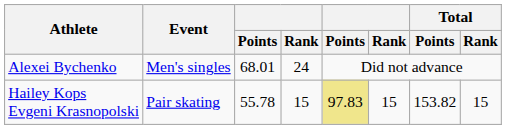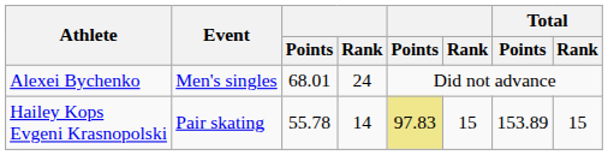 <table class="wikitable" style="font-size:90%">
 <tr>
 <th rowspan="2">Athlete</th>
 <th rowspan="2">Event</th>
 <th colspan="2"></th>
 <th colspan="2"></th>
 <th colspan="2">Total</th>
 </tr>
 <tr style="font-size:95%">
 <th>Points</th>
 <th>Rank</th>
 <th>Points</th>
 <th>Rank</th>
 <th>Points</th>
 <th>Rank</th>
 </tr>
 <tr align=center>
 <td align=left><a href='#'>Alexei Bychenko</a></td>
 <td align=left><a href='#'>Men's singles</a></td>
 <td>68.01</td>
 <td>24</td>
 <td colspan=4>Did not advance</td>
 </tr>
 <tr align=center>
 <td align=left><a href='#'>Hailey Kops</a><br><a href='#'>Evgeni Krasnopolski</a></td>
 <td align=left><a href='#'>Pair skating</a></td>
 <td>55.78</td>
-<td>15</td>
+<td>14</td>
 <td style="background: khaki;">97.83</td>
 <td>15</td>
-<td>153.82</td>
+<td>153.89</td>
 <td>15</td>
 </tr>
 </table>
